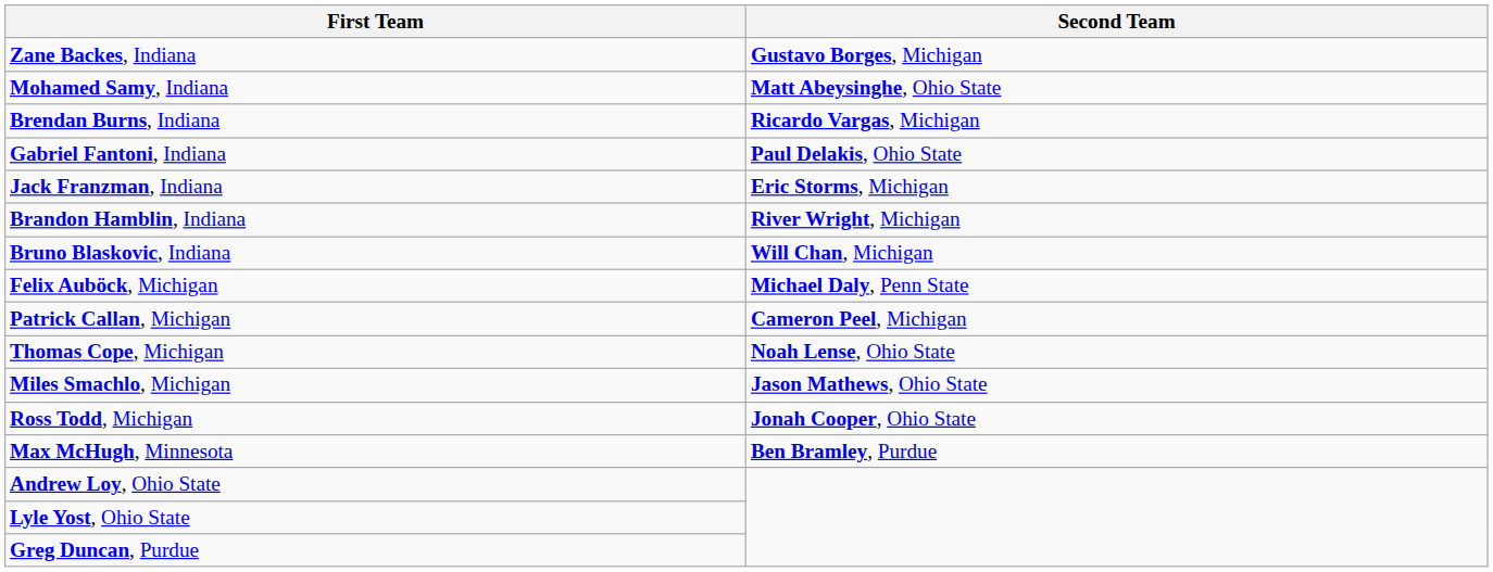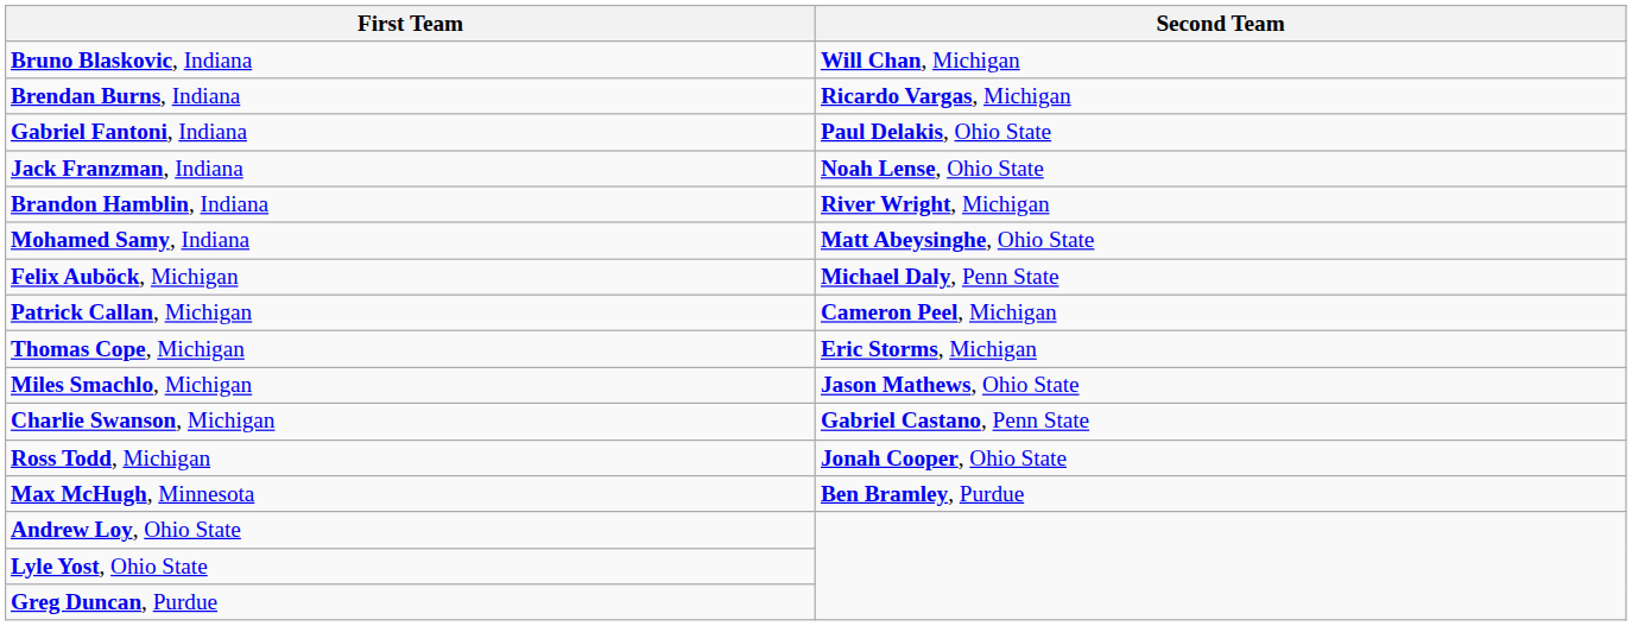 <table class="wikitable" style="width:90%;">
 <tr>
 <th style="width:50%;">First Team</th>
 <th style="width:50%;">Second Team</th>
 </tr>
 <tr>
-<td><strong><a href='#'>Zane Backes</a></strong>, <a href='#'>Indiana</a></td>
-<td><strong><a href='#'> Gustavo Borges</a></strong>, <a href='#'>Michigan</a></td>
-</tr>
-<tr>
-<td><strong><a href='#'>Mohamed Samy</a></strong>, <a href='#'>Indiana</a></td>
-<td><strong><a href='#'>Matt Abeysinghe</a></strong>, <a href='#'>Ohio State</a></td>
+<td><strong><a href='#'>Bruno Blaskovic</a></strong>, <a href='#'>Indiana</a></td>
+<td><strong><a href='#'>Will Chan</a></strong>, <a href='#'>Michigan</a></td>
 </tr>
 <tr>
 <td><strong><a href='#'> Brendan Burns</a></strong>, <a href='#'>Indiana</a></td>
 <td><strong><a href='#'>Ricardo Vargas</a></strong>, <a href='#'>Michigan</a></td>
 </tr>
 <tr>
 <td><strong><a href='#'>Gabriel Fantoni</a></strong>, <a href='#'>Indiana</a></td>
 <td><strong><a href='#'>Paul Delakis</a></strong>, <a href='#'>Ohio State</a></td>
 </tr>
 <tr>
 <td><strong><a href='#'>Jack Franzman</a></strong>, <a href='#'>Indiana</a></td>
-<td><strong><a href='#'>Eric Storms</a></strong>, <a href='#'>Michigan</a></td>
+<td><strong><a href='#'>Noah Lense</a></strong>, <a href='#'>Ohio State</a></td>
 </tr>
 <tr>
 <td><strong><a href='#'>Brandon Hamblin</a></strong>, <a href='#'>Indiana</a></td>
 <td><strong><a href='#'>River Wright</a></strong>, <a href='#'>Michigan</a></td>
 </tr>
 <tr>
-<td><strong><a href='#'>Bruno Blaskovic</a></strong>, <a href='#'>Indiana</a></td>
-<td><strong><a href='#'>Will Chan</a></strong>, <a href='#'>Michigan</a></td>
+<td><strong><a href='#'>Mohamed Samy</a></strong>, <a href='#'>Indiana</a></td>
+<td><strong><a href='#'>Matt Abeysinghe</a></strong>, <a href='#'>Ohio State</a></td>
 </tr>
 <tr>
 <td><strong><a href='#'>Felix Auböck</a></strong>, <a href='#'>Michigan</a></td>
 <td><strong><a href='#'>Michael Daly</a></strong>, <a href='#'>Penn State</a></td>
 </tr>
 <tr>
 <td><strong><a href='#'>Patrick Callan</a></strong>, <a href='#'>Michigan</a></td>
 <td><strong><a href='#'>Cameron Peel</a></strong>, <a href='#'>Michigan</a></td>
 </tr>
 <tr>
 <td><strong><a href='#'>Thomas Cope</a></strong>, <a href='#'>Michigan</a></td>
-<td><strong><a href='#'>Noah Lense</a></strong>, <a href='#'>Ohio State</a></td>
+<td><strong><a href='#'>Eric Storms</a></strong>, <a href='#'>Michigan</a></td>
 </tr>
 <tr>
 <td><strong><a href='#'>Miles Smachlo</a></strong>, <a href='#'>Michigan</a></td>
 <td><strong><a href='#'>Jason Mathews</a></strong>, <a href='#'>Ohio State</a></td>
+</tr>
+<tr>
+<td><strong><a href='#'>Charlie Swanson</a></strong>, <a href='#'>Michigan</a></td>
+<td><strong><a href='#'>Gabriel Castano</a></strong>, <a href='#'>Penn State</a></td>
 </tr>
 <tr>
 <td><strong><a href='#'>Ross Todd</a></strong>, <a href='#'>Michigan</a></td>
 <td><strong><a href='#'>Jonah Cooper</a></strong>, <a href='#'>Ohio State</a></td>
 </tr>
 <tr>
 <td><strong><a href='#'>Max McHugh</a></strong>, <a href='#'>Minnesota</a></td>
 <td><strong><a href='#'>Ben Bramley</a></strong>, <a href='#'>Purdue</a></td>
 </tr>
 <tr>
 <td><strong><a href='#'>Andrew Loy</a></strong>, <a href='#'>Ohio State</a></td>
 </tr>
 <tr>
 <td><strong><a href='#'>Lyle Yost</a></strong>, <a href='#'>Ohio State</a></td>
 </tr>
 <tr>
 <td><strong><a href='#'>Greg Duncan</a></strong>, <a href='#'>Purdue</a></td>
 </tr>
 </table>
